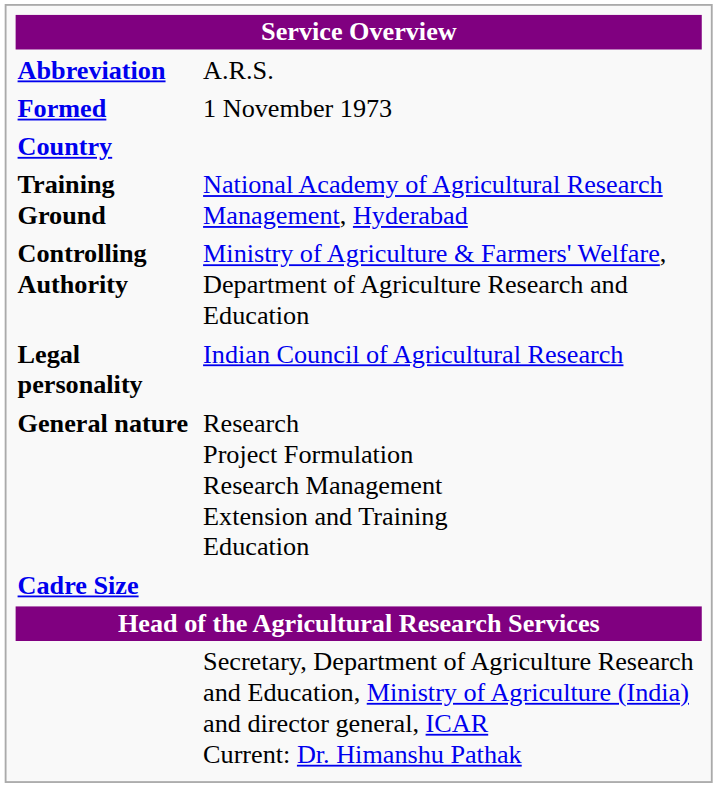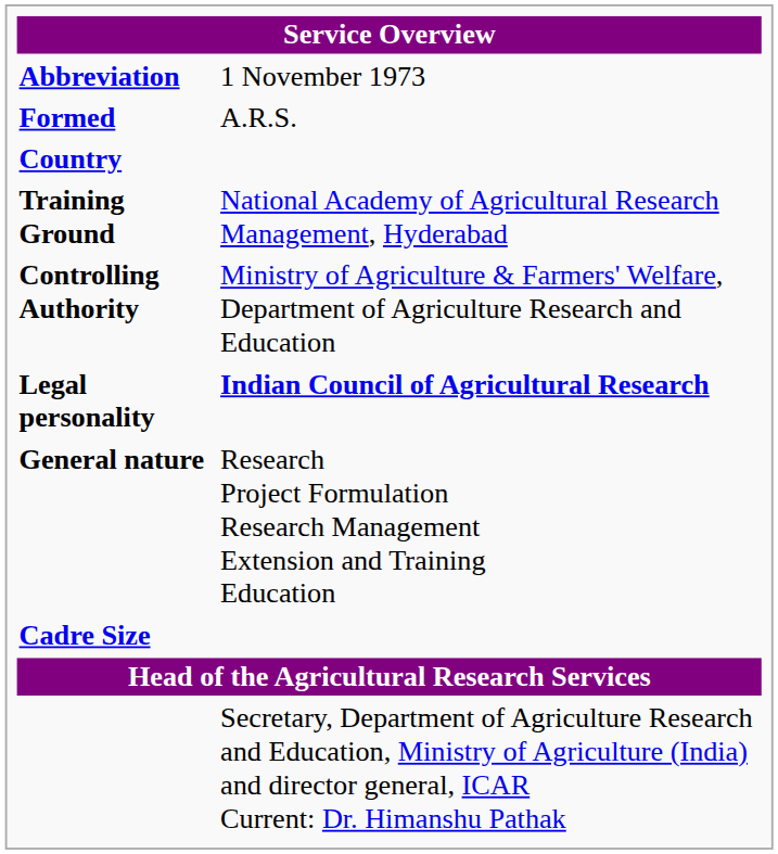 <table class="infobox" style="font-size: 90%; text-align: left; width: 27em">
 <tr>
 <th cellpadding="1" colspan="12" style="background:purple; color:#fff; text-align:center;">Service Overview</th>
 </tr>
 <tr>
 <td><strong><a href='#'>Abbreviation</a></strong></td>
-<td>A.R.S.</td>
+<td>1 November 1973</td>
 </tr>
 <tr>
 <td><strong><a href='#'>Formed</a></strong></td>
-<td>1 November 1973</td>
+<td>A.R.S.</td>
 </tr>
 <tr>
 <td><strong><a href='#'>Country</a></strong></td>
 <td></td>
 </tr>
 <tr>
 <td><strong>Training Ground</strong></td>
 <td><a href='#'>National Academy of Agricultural Research Management</a>, <a href='#'>Hyderabad</a></td>
 </tr>
 <tr>
 <td><strong>Controlling Authority</strong></td>
 <td><a href='#'>Ministry of Agriculture & Farmers' Welfare</a>, Department of Agriculture Research and Education</td>
 </tr>
 <tr>
 <td><strong>Legal personality</strong></td>
-<td><a href='#'>Indian Council of Agricultural Research</a></td>
+<td><strong><a href='#'>Indian Council of Agricultural Research</a></strong></td>
 </tr>
 <tr>
 <td><strong>General nature</strong></td>
 <td>Research<br>Project Formulation<br>Research Management<br>Extension and Training<br>Education</td>
 </tr>
 <tr>
 <td><strong><a href='#'>Cadre Size</a></strong></td>
 <td></td>
 </tr>
 <tr>
 <th cellpadding="1" colspan="12" style="background:purple; color:#fff; text-align:center;">Head of the Agricultural Research Services</th>
 </tr>
 <tr>
 <td></td>
 <td>Secretary, Department of Agriculture Research and Education, <a href='#'>Ministry of Agriculture (India)</a> and director general, <a href='#'>ICAR</a><br> Current: <a href='#'>Dr. Himanshu Pathak</a></td>
 </tr>
 </table>
